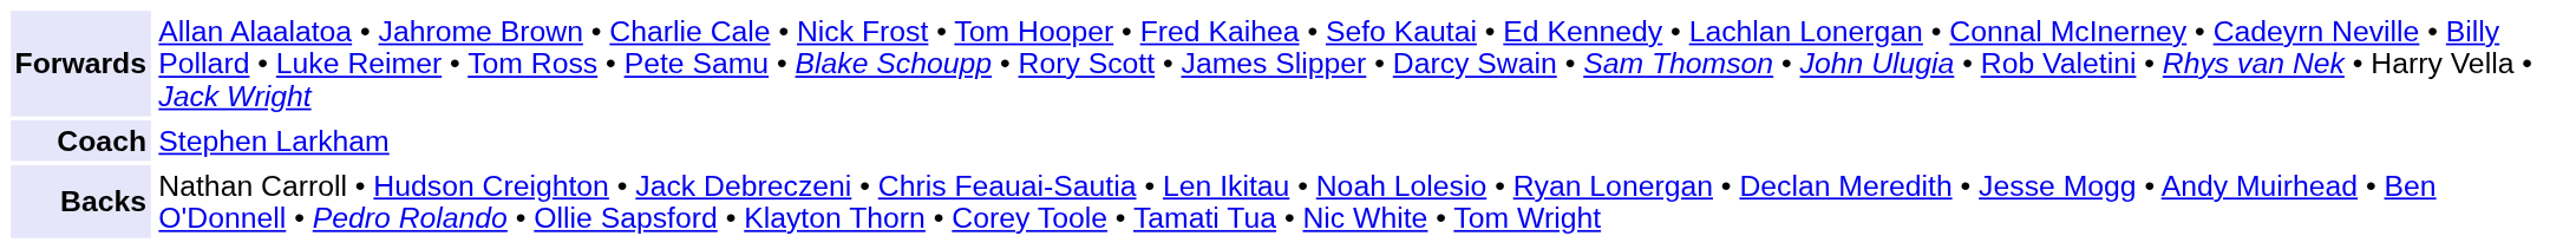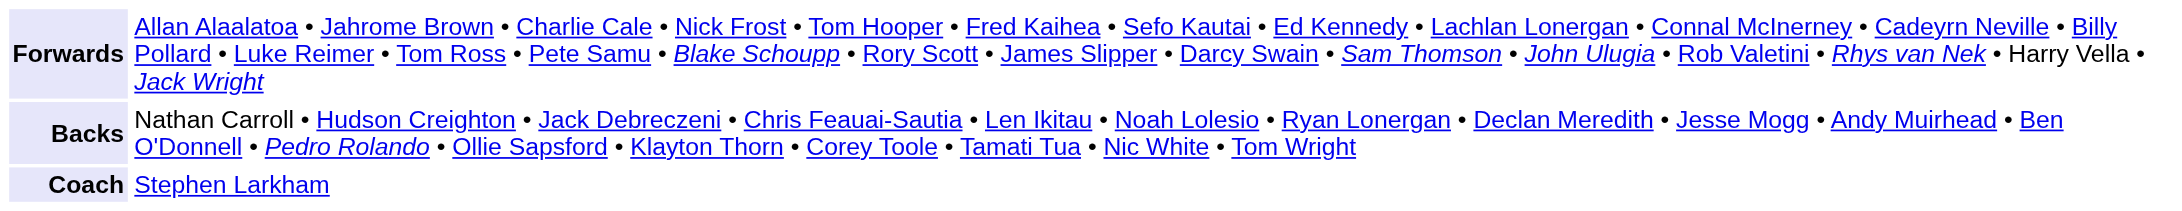 <table cellpadding="2" style="border: 1px solid white; font-size:90%;">
 <tr>
 <td style="text-align:right;" bgcolor="lavender"><strong>Forwards</strong></td>
 <td style="text-align:left;"><a href='#'>Allan Alaalatoa</a> • <a href='#'>Jahrome Brown</a> • <a href='#'>Charlie Cale</a> • <a href='#'>Nick Frost</a> • <a href='#'>Tom Hooper</a> • <a href='#'>Fred Kaihea</a> • <a href='#'>Sefo Kautai</a> • <a href='#'>Ed Kennedy</a> • <a href='#'>Lachlan Lonergan</a> • <a href='#'>Connal McInerney</a> • <a href='#'>Cadeyrn Neville</a> • <a href='#'>Billy Pollard</a> • <a href='#'>Luke Reimer</a> • <a href='#'>Tom Ross</a> • <a href='#'>Pete Samu</a> • <em><a href='#'>Blake Schoupp</a></em> • <a href='#'>Rory Scott</a> • <a href='#'>James Slipper</a> • <a href='#'>Darcy Swain</a> • <em><a href='#'>Sam Thomson</a></em> • <em><a href='#'>John Ulugia</a></em> • <a href='#'>Rob Valetini</a> • <em><a href='#'>Rhys van Nek</a></em> • Harry Vella • <em><a href='#'>Jack Wright</a></em></td>
 </tr>
 <tr>
+<td style="text-align:right;" bgcolor="lavender"><strong>Backs</strong></td>
+<td style="text-align:left;">Nathan Carroll • <a href='#'>Hudson Creighton</a> • <a href='#'>Jack Debreczeni</a> • <a href='#'>Chris Feauai-Sautia</a> • <a href='#'>Len Ikitau</a> • <a href='#'>Noah Lolesio</a> • <a href='#'>Ryan Lonergan</a> • <a href='#'>Declan Meredith</a> • <a href='#'>Jesse Mogg</a> • <a href='#'>Andy Muirhead</a> • <a href='#'>Ben O'Donnell</a> • <em><a href='#'>Pedro Rolando</a></em> • <a href='#'>Ollie Sapsford</a> • <a href='#'>Klayton Thorn</a> • <a href='#'>Corey Toole</a> • <a href='#'>Tamati Tua</a> • <a href='#'>Nic White</a> • <a href='#'>Tom Wright</a></td>
+</tr>
+<tr>
 <td style="text-align:right;" bgcolor="lavender"><strong>Coach</strong></td>
 <td style="text-align:left;"><a href='#'>Stephen Larkham</a></td>
 </tr>
-<tr>
-<td style="text-align:right;" bgcolor="lavender"><strong>Backs</strong></td>
-<td style="text-align:left;">Nathan Carroll • <a href='#'>Hudson Creighton</a> • <a href='#'>Jack Debreczeni</a> • <a href='#'>Chris Feauai-Sautia</a> • <a href='#'>Len Ikitau</a> • <a href='#'>Noah Lolesio</a> • <a href='#'>Ryan Lonergan</a> • <a href='#'>Declan Meredith</a> • <a href='#'>Jesse Mogg</a> • <a href='#'>Andy Muirhead</a> • <a href='#'>Ben O'Donnell</a> • <em><a href='#'>Pedro Rolando</a></em> • <a href='#'>Ollie Sapsford</a> • <a href='#'>Klayton Thorn</a> • <a href='#'>Corey Toole</a> • <a href='#'>Tamati Tua</a> • <a href='#'>Nic White</a> • <a href='#'>Tom Wright</a></td>
-</tr>
 </table>
